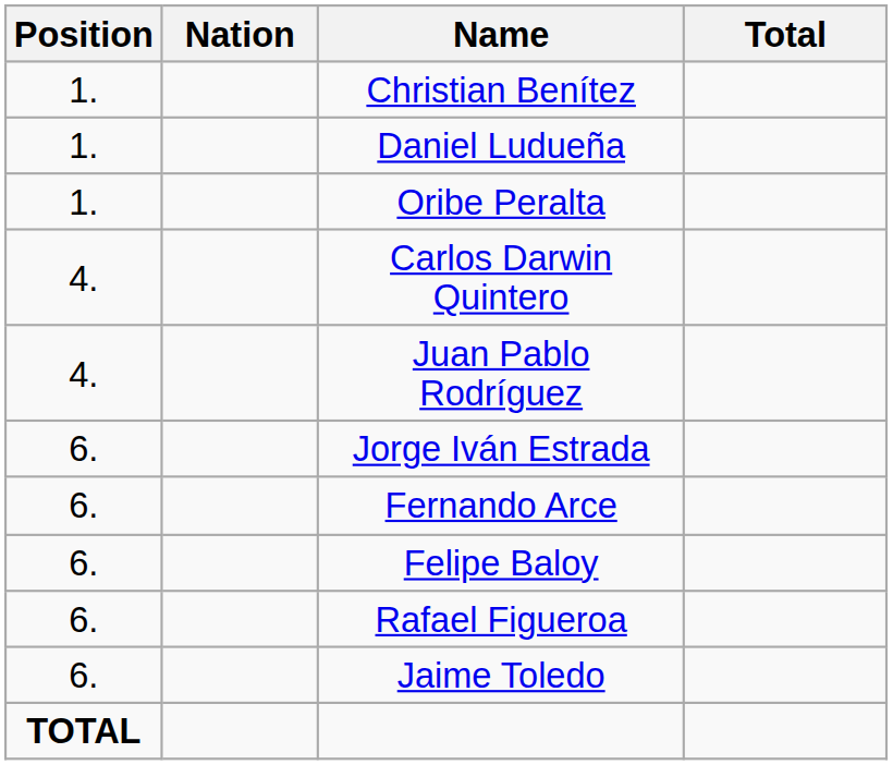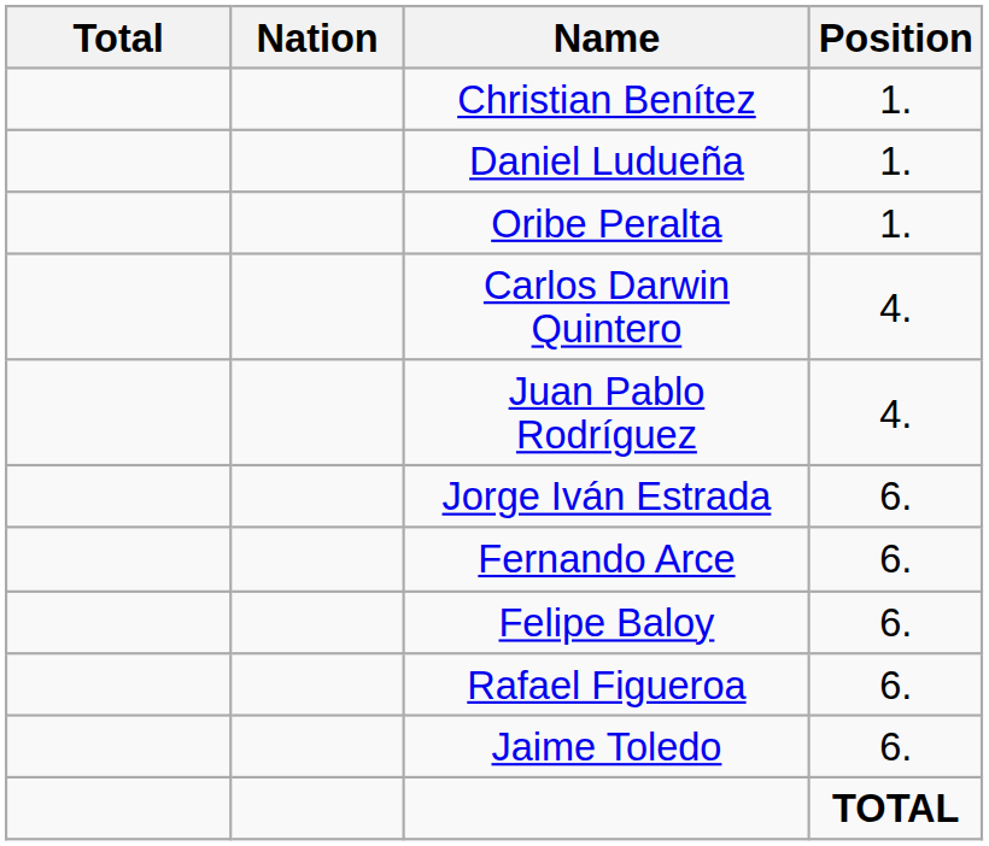 <table class="wikitable" style="font-size: 95%; text-align: center;">
 <tr>
-<th width=60>Position</th>
+<th width=80>Total</th>
 <th width=60>Nation</th>
 <th width=150>Name</th>
-<th width=80>Total</th>
+<th width=60>Position</th>
 </tr>
 <tr>
-<td>1.</td>
+<td></td>
 <td></td>
 <td><a href='#'>Christian Benítez</a></td>
-<td></td>
+<td>1.</td>
 </tr>
 <tr>
-<td>1.</td>
+<td></td>
 <td></td>
 <td><a href='#'>Daniel Ludueña</a></td>
-<td></td>
+<td>1.</td>
 </tr>
 <tr>
-<td>1.</td>
+<td></td>
 <td></td>
 <td><a href='#'>Oribe Peralta</a></td>
-<td></td>
+<td>1.</td>
 </tr>
 <tr>
-<td>4.</td>
+<td></td>
 <td></td>
 <td><a href='#'>Carlos Darwin Quintero</a></td>
-<td></td>
+<td>4.</td>
 </tr>
 <tr>
-<td>4.</td>
+<td></td>
 <td></td>
 <td><a href='#'>Juan Pablo Rodríguez</a></td>
-<td></td>
+<td>4.</td>
 </tr>
 <tr>
-<td>6.</td>
+<td></td>
 <td></td>
 <td><a href='#'>Jorge Iván Estrada</a></td>
-<td></td>
+<td>6.</td>
 </tr>
 <tr>
-<td>6.</td>
+<td></td>
 <td></td>
 <td><a href='#'>Fernando Arce</a></td>
-<td></td>
+<td>6.</td>
 </tr>
 <tr>
-<td>6.</td>
+<td></td>
 <td></td>
 <td><a href='#'>Felipe Baloy</a></td>
-<td></td>
+<td>6.</td>
 </tr>
 <tr>
-<td>6.</td>
+<td></td>
 <td></td>
 <td><a href='#'>Rafael Figueroa</a></td>
-<td></td>
+<td>6.</td>
 </tr>
 <tr>
-<td>6.</td>
+<td></td>
 <td></td>
 <td><a href='#'>Jaime Toledo</a></td>
-<td></td>
+<td>6.</td>
 </tr>
 <tr>
-<td><strong>TOTAL</strong></td>
 <td></td>
 <td></td>
 <td></td>
+<td><strong>TOTAL</strong></td>
 </tr>
 </table>
